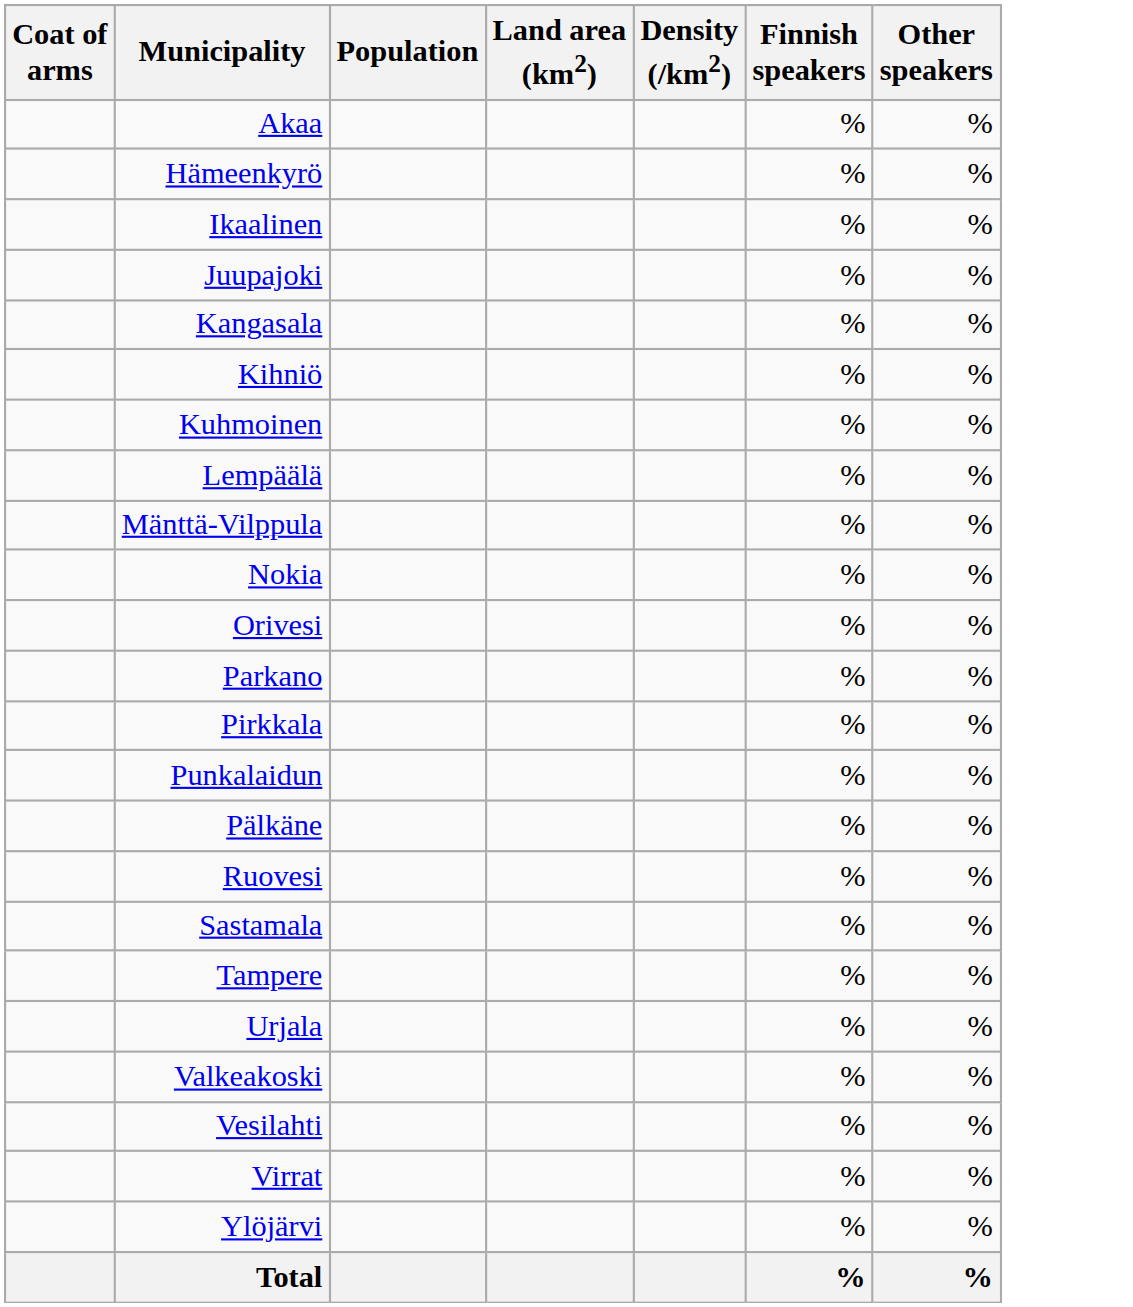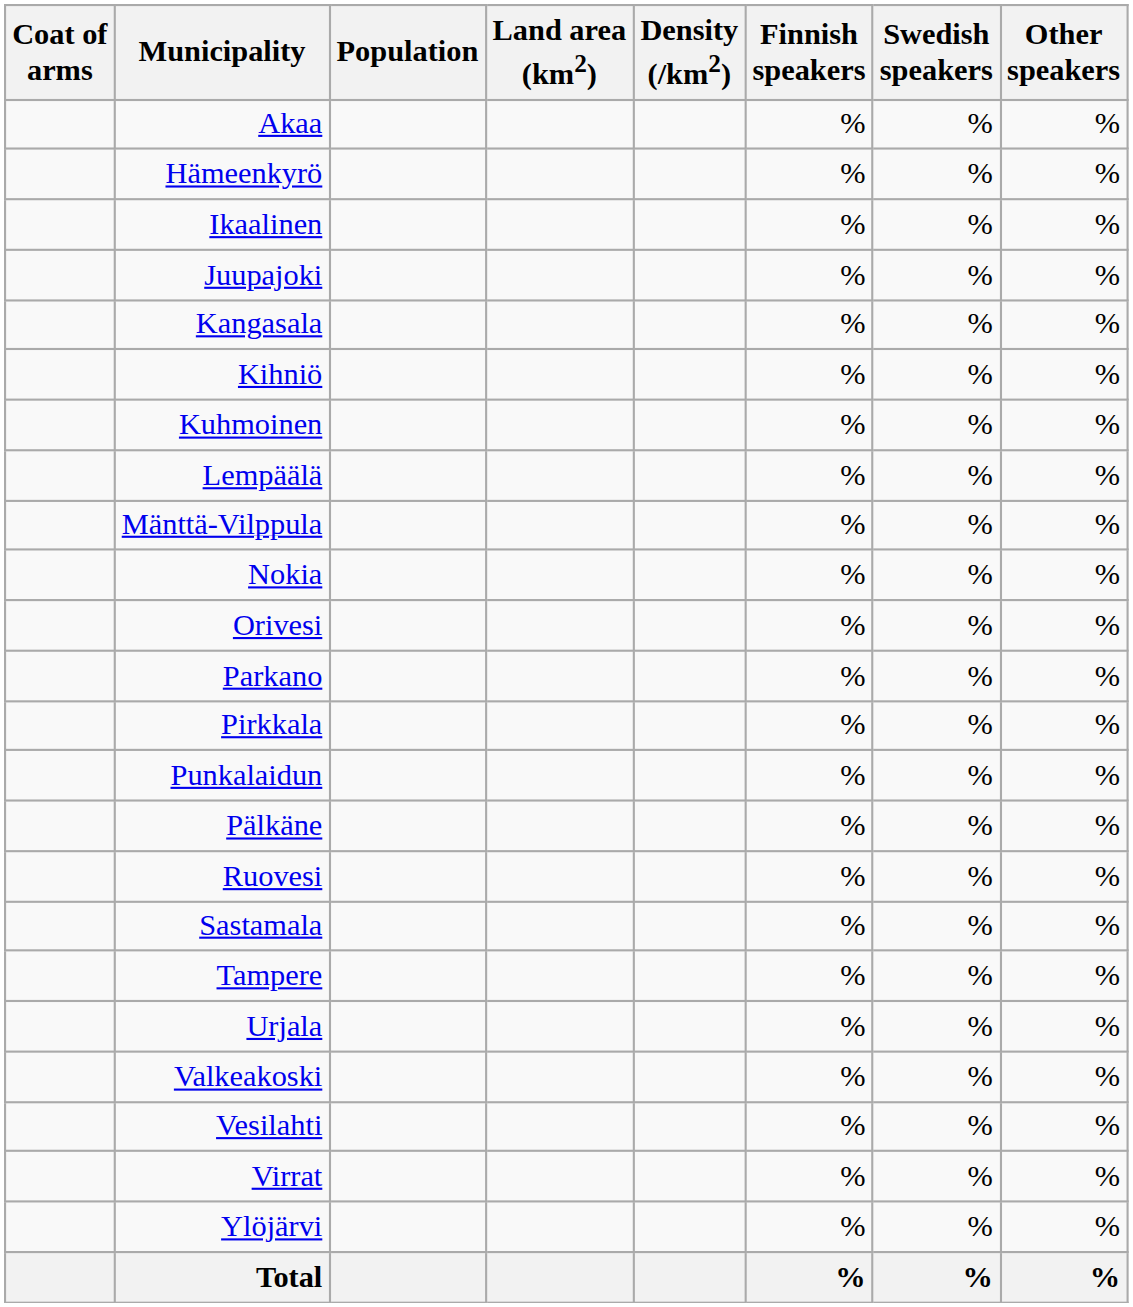 <table class="wikitable sortable" style="font-size: 90%; text-align: right; line-height: normal;">
 <tr>
 <th class="unsortable">Coat of<br>arms</th>
 <th>Municipality</th>
 <th>Population</th>
 <th>Land area<br>(km<sup>2</sup>)</th>
 <th>Density<br>(/km<sup>2</sup>)</th>
 <th>Finnish<br>speakers</th>
+<th>Swedish<br>speakers</th>
 <th>Other<br>speakers</th>
 </tr>
 <tr>
 <td></td>
 <td><a href='#'>Akaa</a></td>
 <td></td>
 <td></td>
 <td></td>
+<td> %</td>
 <td> %</td>
 <td> %</td>
 </tr>
 <tr>
 <td></td>
 <td><a href='#'>Hämeenkyrö</a></td>
 <td></td>
 <td></td>
 <td></td>
 <td> %</td>
 <td> %</td>
+<td> %</td>
 </tr>
 <tr>
 <td></td>
 <td><a href='#'>Ikaalinen</a></td>
 <td></td>
 <td></td>
 <td></td>
+<td> %</td>
 <td> %</td>
 <td> %</td>
 </tr>
 <tr>
 <td></td>
 <td><a href='#'>Juupajoki</a></td>
 <td></td>
 <td></td>
 <td></td>
 <td> %</td>
 <td> %</td>
+<td> %</td>
 </tr>
 <tr>
 <td></td>
 <td><a href='#'>Kangasala</a></td>
 <td></td>
 <td></td>
 <td></td>
+<td> %</td>
 <td> %</td>
 <td> %</td>
 </tr>
 <tr>
 <td></td>
 <td><a href='#'>Kihniö</a></td>
 <td></td>
 <td></td>
 <td></td>
 <td> %</td>
 <td> %</td>
+<td> %</td>
 </tr>
 <tr>
 <td></td>
 <td><a href='#'>Kuhmoinen</a></td>
 <td></td>
 <td></td>
 <td></td>
+<td> %</td>
 <td> %</td>
 <td> %</td>
 </tr>
 <tr>
 <td></td>
 <td><a href='#'>Lempäälä</a></td>
 <td></td>
 <td></td>
 <td></td>
 <td> %</td>
 <td> %</td>
+<td> %</td>
 </tr>
 <tr>
 <td></td>
 <td><a href='#'>Mänttä-Vilppula</a></td>
 <td></td>
 <td></td>
 <td></td>
+<td> %</td>
 <td> %</td>
 <td> %</td>
 </tr>
 <tr>
 <td></td>
 <td><a href='#'>Nokia</a></td>
 <td></td>
 <td></td>
 <td></td>
 <td> %</td>
 <td> %</td>
+<td> %</td>
 </tr>
 <tr>
 <td></td>
 <td><a href='#'>Orivesi</a></td>
 <td></td>
 <td></td>
 <td></td>
+<td> %</td>
 <td> %</td>
 <td> %</td>
 </tr>
 <tr>
 <td></td>
 <td><a href='#'>Parkano</a></td>
 <td></td>
 <td></td>
 <td></td>
 <td> %</td>
 <td> %</td>
+<td> %</td>
 </tr>
 <tr>
 <td></td>
 <td><a href='#'>Pirkkala</a></td>
 <td></td>
 <td></td>
 <td></td>
+<td> %</td>
 <td> %</td>
 <td> %</td>
 </tr>
 <tr>
 <td></td>
 <td><a href='#'>Punkalaidun</a></td>
 <td></td>
 <td></td>
 <td></td>
 <td> %</td>
 <td> %</td>
+<td> %</td>
 </tr>
 <tr>
 <td></td>
 <td><a href='#'>Pälkäne</a></td>
 <td></td>
 <td></td>
 <td></td>
+<td> %</td>
 <td> %</td>
 <td> %</td>
 </tr>
 <tr>
 <td></td>
 <td><a href='#'>Ruovesi</a></td>
 <td></td>
 <td></td>
 <td></td>
 <td> %</td>
 <td> %</td>
+<td> %</td>
 </tr>
 <tr>
 <td></td>
 <td><a href='#'>Sastamala</a></td>
 <td></td>
 <td></td>
 <td></td>
+<td> %</td>
 <td> %</td>
 <td> %</td>
 </tr>
 <tr>
 <td></td>
 <td><a href='#'>Tampere</a></td>
 <td></td>
 <td></td>
 <td></td>
 <td> %</td>
 <td> %</td>
+<td> %</td>
 </tr>
 <tr>
 <td></td>
 <td><a href='#'>Urjala</a></td>
 <td></td>
 <td></td>
 <td></td>
+<td> %</td>
 <td> %</td>
 <td> %</td>
 </tr>
 <tr>
 <td></td>
 <td><a href='#'>Valkeakoski</a></td>
 <td></td>
 <td></td>
 <td></td>
 <td> %</td>
 <td> %</td>
+<td> %</td>
 </tr>
 <tr>
 <td></td>
 <td><a href='#'>Vesilahti</a></td>
 <td></td>
 <td></td>
 <td></td>
+<td> %</td>
 <td> %</td>
 <td> %</td>
 </tr>
 <tr>
 <td></td>
 <td><a href='#'>Virrat</a></td>
 <td></td>
 <td></td>
 <td></td>
 <td> %</td>
 <td> %</td>
+<td> %</td>
 </tr>
 <tr>
 <td></td>
 <td><a href='#'>Ylöjärvi</a></td>
 <td></td>
 <td></td>
 <td></td>
+<td> %</td>
 <td> %</td>
 <td> %</td>
 </tr>
 <tr>
 <th></th>
 <th + style=text-align:right><strong>Total</strong></th>
 <th + style=text-align:right></th>
 <th + style=text-align:right></th>
 <th + style=text-align:right></th>
 <th !+ style=text-align:right> %</th>
 <th !+ style=text-align:right> %</th>
+<th !+ style=text-align:right> %</th>
 </tr>
 </table>
